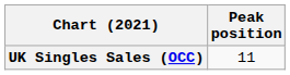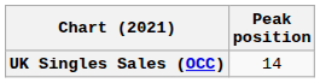 <table class="wikitable unsortable plainrowheaders" style="text-align:center">
 <tr>
 <th scope="col">Chart (2021)</th>
 <th scope="col">Peak<br> position</th>
 </tr>
 <tr>
 <th scope="row">UK Singles Sales (<a href='#'>OCC</a>)</th>
-<td>11</td>
+<td>14</td>
 </tr>
 </table>
